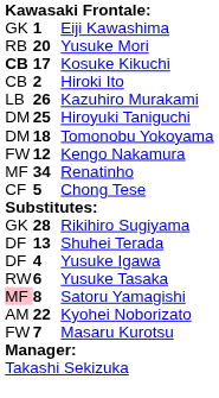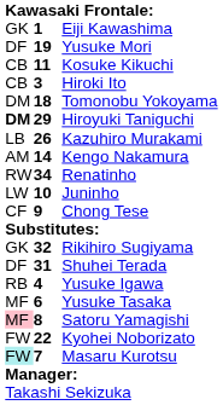 <table style="font-size: 90%" cellspacing="0" cellpadding="0" align="center">
 <tr>
 <td colspan="4"><strong>Kawasaki Frontale:</strong></td>
 </tr>
 <tr>
 <th width="25"></th>
 <th width="25"></th>
 </tr>
 <tr>
 <td>GK</td>
 <td><strong>1</strong></td>
 <td> <a href='#'>Eiji Kawashima</a></td>
 </tr>
 <tr>
-<td>RB</td>
-<td><strong>20</strong></td>
+<td>DF</td>
+<td><strong>19</strong></td>
 <td> <a href='#'>Yusuke Mori</a></td>
 </tr>
 <tr>
-<td><strong>CB</strong></td>
-<td><strong>17</strong></td>
+<td>CB</td>
+<td><strong>11</strong></td>
 <td> <a href='#'>Kosuke Kikuchi</a></td>
 </tr>
 <tr>
 <td>CB</td>
-<td><strong>2</strong></td>
+<td><strong>3</strong></td>
 <td> <a href='#'>Hiroki Ito</a></td>
+</tr>
+<tr>
+<td>DM</td>
+<td><strong>18</strong></td>
+<td> <a href='#'>Tomonobu Yokoyama</a></td>
+<td> </td>
+</tr>
+<tr>
+<td><strong>DM</strong></td>
+<td><strong>29</strong></td>
+<td> <a href='#'>Hiroyuki Taniguchi</a></td>
 </tr>
 <tr>
 <td>LB</td>
 <td><strong>26</strong></td>
 <td> <a href='#'>Kazuhiro Murakami</a></td>
 <td></td>
 </tr>
 <tr>
-<td>DM</td>
-<td><strong>25</strong></td>
-<td> <a href='#'>Hiroyuki Taniguchi</a></td>
-</tr>
-<tr>
-<td>DM</td>
-<td><strong>18</strong></td>
-<td> <a href='#'>Tomonobu Yokoyama</a></td>
-<td> </td>
-</tr>
-<tr>
-<td>FW</td>
-<td><strong>12</strong></td>
+<td>AM</td>
+<td><strong>14</strong></td>
 <td> <a href='#'>Kengo Nakamura</a></td>
 </tr>
 <tr>
-<td>MF</td>
+<td>RW</td>
 <td><strong>34</strong></td>
 <td> <a href='#'>Renatinho</a></td>
 <td></td>
 </tr>
 <tr>
+<td>LW</td>
+<td><strong>10</strong></td>
+<td> <a href='#'>Juninho</a></td>
+<td></td>
+</tr>
+<tr>
 <td>CF</td>
-<td><strong>5</strong></td>
+<td><strong>9</strong></td>
 <td> <a href='#'>Chong Tese</a></td>
 </tr>
 <tr>
 <td colspan=3><strong>Substitutes:</strong></td>
 </tr>
 <tr>
 <td>GK</td>
-<td><strong>28</strong></td>
+<td><strong>32</strong></td>
 <td> <a href='#'>Rikihiro Sugiyama</a></td>
 </tr>
 <tr>
 <td>DF</td>
-<td><strong>13</strong></td>
+<td><strong>31</strong></td>
 <td> <a href='#'>Shuhei Terada</a></td>
 </tr>
 <tr>
-<td>DF</td>
+<td>RB</td>
 <td><strong>4</strong></td>
 <td> <a href='#'>Yusuke Igawa</a></td>
 <td></td>
 </tr>
 <tr>
-<td>RW</td>
+<td>MF</td>
 <td><strong>6</strong></td>
 <td> <a href='#'>Yusuke Tasaka</a> </td>
 </tr>
 <tr>
 <td style="background: pink;">MF</td>
 <td><strong>8</strong></td>
 <td> <a href='#'>Satoru Yamagishi</a></td>
 </tr>
 <tr>
-<td>AM</td>
+<td>FW</td>
 <td><strong>22</strong></td>
 <td> <a href='#'>Kyohei Noborizato</a> </td>
 </tr>
 <tr>
-<td>FW</td>
+<td style="background: paleturquoise;">FW</td>
 <td><strong>7</strong></td>
 <td> <a href='#'>Masaru Kurotsu</a> </td>
 </tr>
 <tr>
 <td colspan=3><strong>Manager:</strong></td>
 </tr>
 <tr>
 <td colspan="4"> <a href='#'>Takashi Sekizuka</a></td>
 </tr>
 </table>
